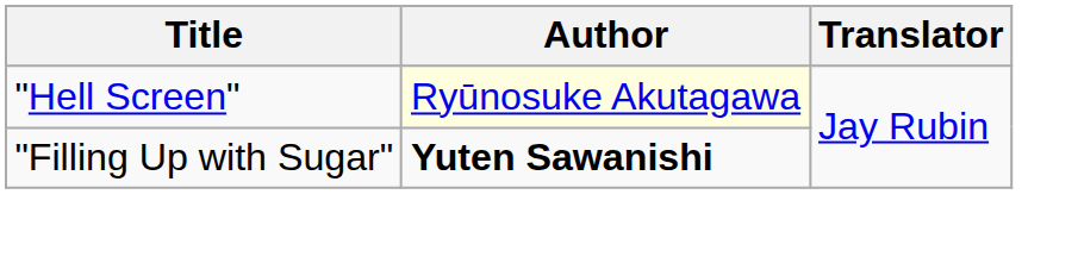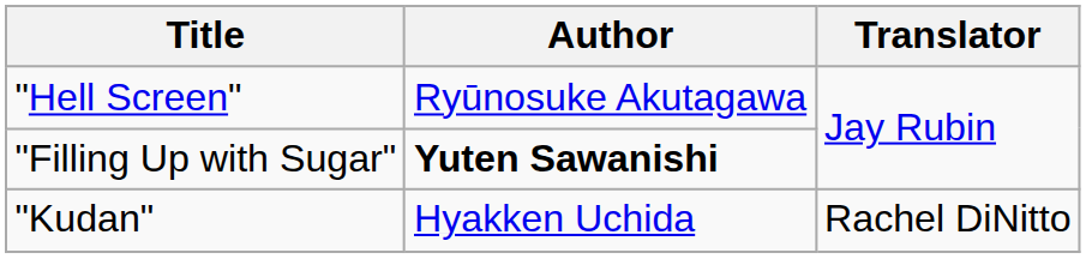 <table class="wikitable">
 <tr>
 <th>Title</th>
 <th>Author</th>
 <th>Translator</th>
 </tr>
 <tr>
 <td>"<a href='#'>Hell Screen</a>"</td>
-<td style="background: lightyellow;"><a href='#'>Ryūnosuke Akutagawa</a></td>
+<td><a href='#'>Ryūnosuke Akutagawa</a></td>
 <td rowspan="2"><a href='#'>Jay Rubin</a></td>
 </tr>
 <tr>
 <td>"Filling Up with Sugar"</td>
 <td><strong>Yuten Sawanishi</strong></td>
 </tr>
+<tr>
+<td>"Kudan"</td>
+<td><a href='#'>Hyakken Uchida</a></td>
+<td>Rachel DiNitto</td>
+</tr>
 </table>
